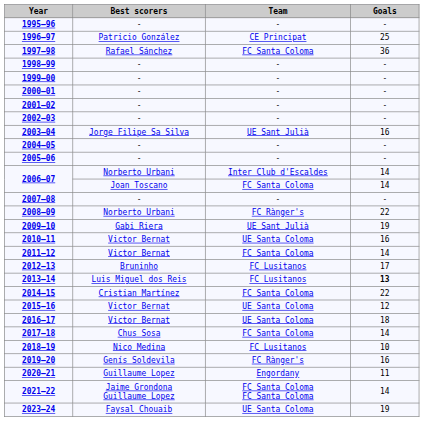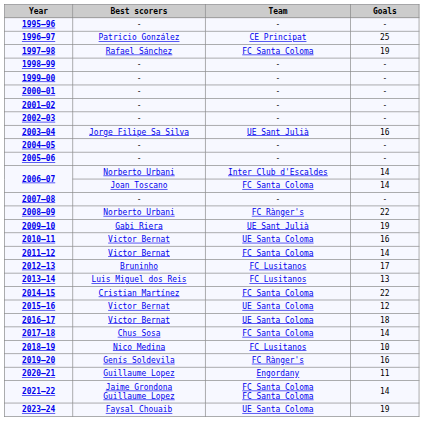 <table bgcolor="#f7f8ff" cellpadding="3" cellspacing="0" border="1" style="font-size: 95%; border: gray solid 1px; border-collapse: collapse;">
 <tr bgcolor="#CCCCCC" align="center">
 <td width="100"><strong>Year</strong></td>
 <td width="200"><strong>Best scorers</strong></td>
 <td width="220"><strong>Team</strong></td>
 <td width="100"><strong>Goals</strong></td>
 </tr>
 <tr align=center>
 <td><strong><a href='#'>1995–96</a></strong></td>
 <td>-</td>
 <td>-</td>
 <td>-</td>
 </tr>
 <tr align=center>
 <td><strong><a href='#'>1996–97</a></strong></td>
 <td> <a href='#'>Patricio González</a></td>
 <td><a href='#'>CE Principat</a></td>
 <td>25</td>
 </tr>
 <tr align=center>
 <td><strong><a href='#'>1997–98</a></strong></td>
 <td> <a href='#'>Rafael Sánchez</a></td>
 <td><a href='#'>FC Santa Coloma</a></td>
-<td>36</td>
+<td>19</td>
 </tr>
 <tr align=center>
 <td><strong><a href='#'>1998–99</a></strong></td>
 <td>-</td>
 <td>-</td>
 <td>-</td>
 </tr>
 <tr align=center>
 <td><strong><a href='#'>1999–00</a></strong></td>
 <td>-</td>
 <td>-</td>
 <td>-</td>
 </tr>
 <tr align=center>
 <td><strong><a href='#'>2000–01</a></strong></td>
 <td>-</td>
 <td>-</td>
 <td>-</td>
 </tr>
 <tr align=center>
 <td><strong><a href='#'>2001–02</a></strong></td>
 <td>-</td>
 <td>-</td>
 <td>-</td>
 </tr>
 <tr align=center>
 <td><strong><a href='#'>2002–03</a></strong></td>
 <td>-</td>
 <td>-</td>
 <td>-</td>
 </tr>
 <tr align=center>
 <td><strong><a href='#'>2003–04</a></strong></td>
 <td> <a href='#'>Jorge Filipe Sa Silva</a></td>
 <td><a href='#'>UE Sant Julià</a></td>
 <td>16</td>
 </tr>
 <tr align=center>
 <td><strong><a href='#'>2004–05</a></strong></td>
 <td>-</td>
 <td>-</td>
 <td>-</td>
 </tr>
 <tr align=center>
 <td><strong><a href='#'>2005–06</a></strong></td>
 <td>-</td>
 <td>-</td>
 <td>-</td>
 </tr>
 <tr align=center>
 <td rowspan=2><strong><a href='#'>2006–07</a></strong></td>
 <td> <a href='#'>Norberto Urbani</a></td>
 <td><a href='#'>Inter Club d'Escaldes</a></td>
 <td>14</td>
 </tr>
 <tr align=center>
 <td> <a href='#'>Joan Toscano</a></td>
 <td><a href='#'>FC Santa Coloma</a></td>
 <td>14</td>
 </tr>
 <tr align=center>
 <td><strong><a href='#'>2007–08</a></strong></td>
 <td>-</td>
 <td>-</td>
 <td>-</td>
 </tr>
 <tr align=center>
 <td><strong><a href='#'>2008–09</a></strong></td>
 <td> <a href='#'>Norberto Urbani</a></td>
 <td><a href='#'>FC Rànger's</a></td>
 <td>22</td>
 </tr>
 <tr align=center>
 <td><strong><a href='#'>2009–10</a></strong></td>
 <td> <a href='#'>Gabi Riera</a></td>
 <td><a href='#'>UE Sant Julià</a></td>
 <td>19</td>
 </tr>
 <tr align=center>
 <td><strong><a href='#'>2010–11</a></strong></td>
 <td> <a href='#'>Victor Bernat</a></td>
 <td><a href='#'>UE Santa Coloma</a></td>
 <td>16</td>
 </tr>
 <tr align=center>
 <td><strong><a href='#'>2011–12</a></strong></td>
 <td> <a href='#'>Victor Bernat</a></td>
 <td><a href='#'>FC Santa Coloma</a></td>
 <td>14</td>
 </tr>
 <tr align=center>
 <td><strong><a href='#'>2012–13</a></strong></td>
 <td> <a href='#'>Bruninho</a></td>
 <td><a href='#'>FC Lusitanos</a></td>
 <td>17</td>
 </tr>
 <tr align=center>
 <td><strong><a href='#'>2013–14</a></strong></td>
 <td> <a href='#'>Luis Miguel dos Reis</a></td>
 <td><a href='#'>FC Lusitanos</a></td>
-<td><strong>13</strong></td>
+<td>13</td>
 </tr>
 <tr align=center>
 <td><strong><a href='#'>2014–15</a></strong></td>
 <td> <a href='#'>Cristian Martínez</a></td>
 <td><a href='#'>FC Santa Coloma</a></td>
 <td>22</td>
 </tr>
 <tr align=center>
 <td><strong><a href='#'>2015–16</a></strong></td>
 <td> <a href='#'>Victor Bernat</a></td>
 <td><a href='#'>UE Santa Coloma</a></td>
 <td>12</td>
 </tr>
 <tr align=center>
 <td><strong><a href='#'>2016–17</a></strong></td>
 <td> <a href='#'>Victor Bernat</a></td>
 <td><a href='#'>UE Santa Coloma</a></td>
 <td>18</td>
 </tr>
 <tr align=center>
 <td><strong><a href='#'>2017–18</a></strong></td>
 <td> <a href='#'>Chus Sosa</a></td>
 <td><a href='#'>FC Santa Coloma</a></td>
 <td>14</td>
 </tr>
 <tr align=center>
 <td><strong><a href='#'>2018–19</a></strong></td>
 <td> <a href='#'>Nico Medina</a></td>
 <td><a href='#'>FC Lusitanos</a></td>
 <td>10</td>
 </tr>
 <tr align=center>
 <td><strong><a href='#'>2019–20</a></strong></td>
 <td> <a href='#'>Genís Soldevila</a></td>
 <td><a href='#'>FC Rànger's</a></td>
 <td>16</td>
 </tr>
 <tr align=center>
 <td><strong><a href='#'>2020–21</a></strong></td>
 <td> <a href='#'>Guillaume Lopez</a></td>
 <td><a href='#'>Engordany</a></td>
 <td>11</td>
 </tr>
 <tr align=center>
 <td><strong><a href='#'>2021–22</a></strong></td>
 <td> <a href='#'>Jaime Grondona</a><br> <a href='#'>Guillaume Lopez</a></td>
 <td><a href='#'>FC Santa Coloma</a><br><a href='#'>FC Santa Coloma</a></td>
 <td>14</td>
 </tr>
 <tr align=center>
 <td><strong><a href='#'>2023–24</a></strong></td>
 <td> <a href='#'>Faysal Chouaib</a></td>
 <td><a href='#'>UE Santa Coloma</a></td>
 <td>19</td>
 </tr>
 </table>
